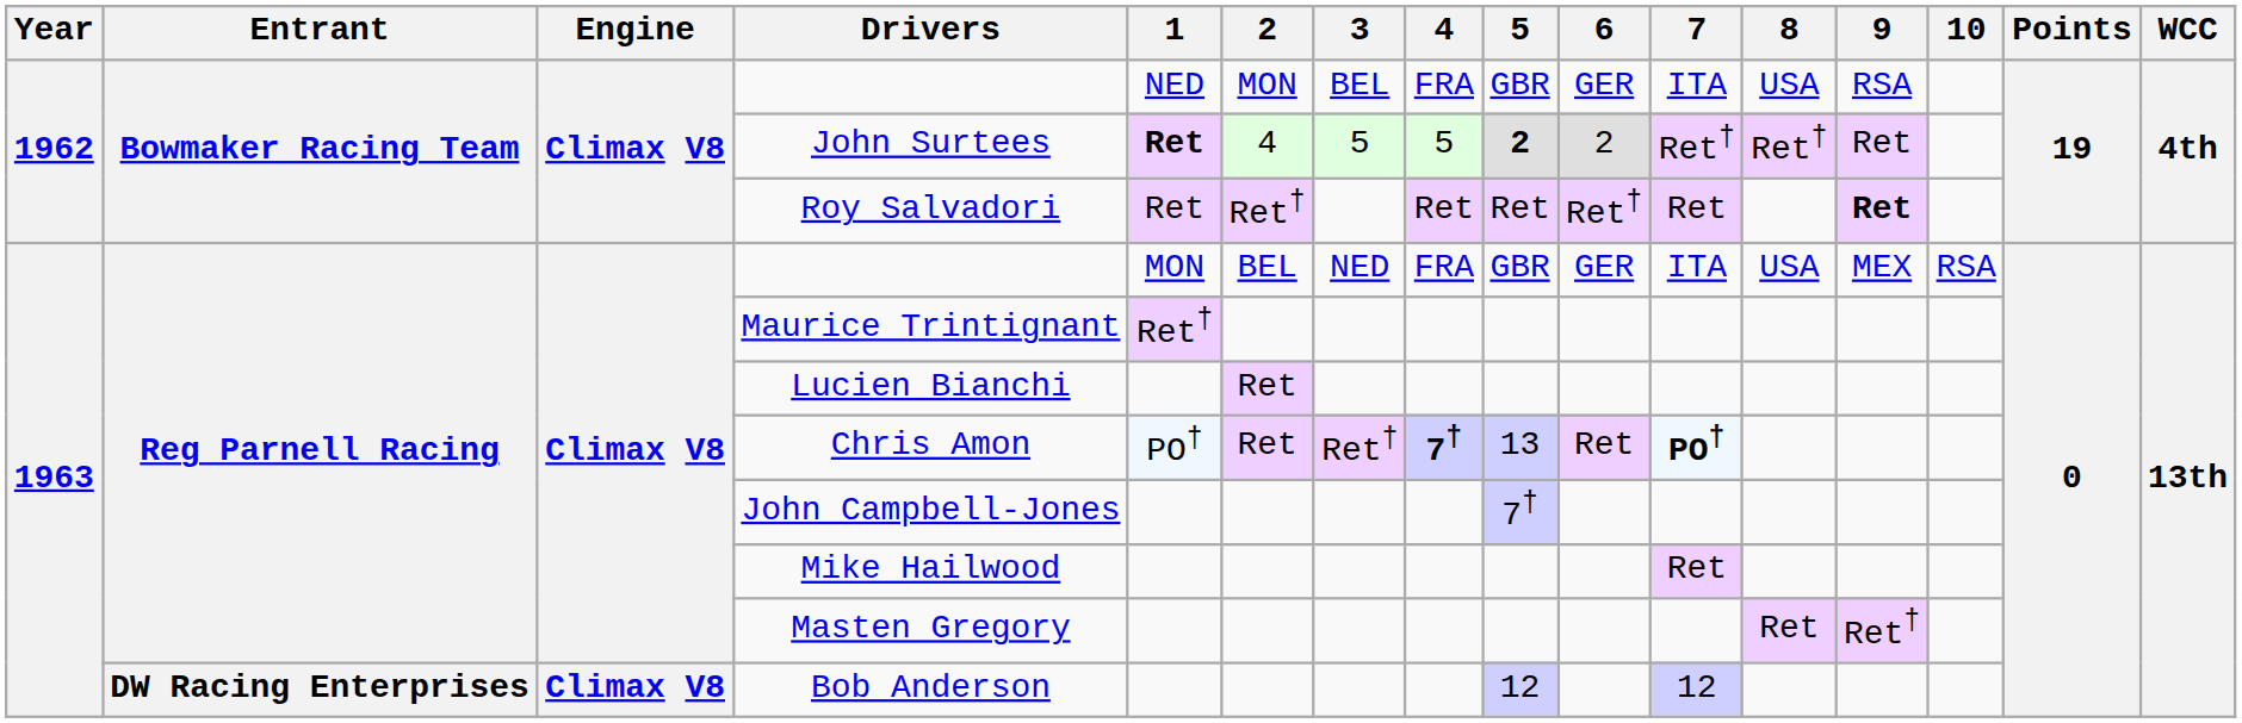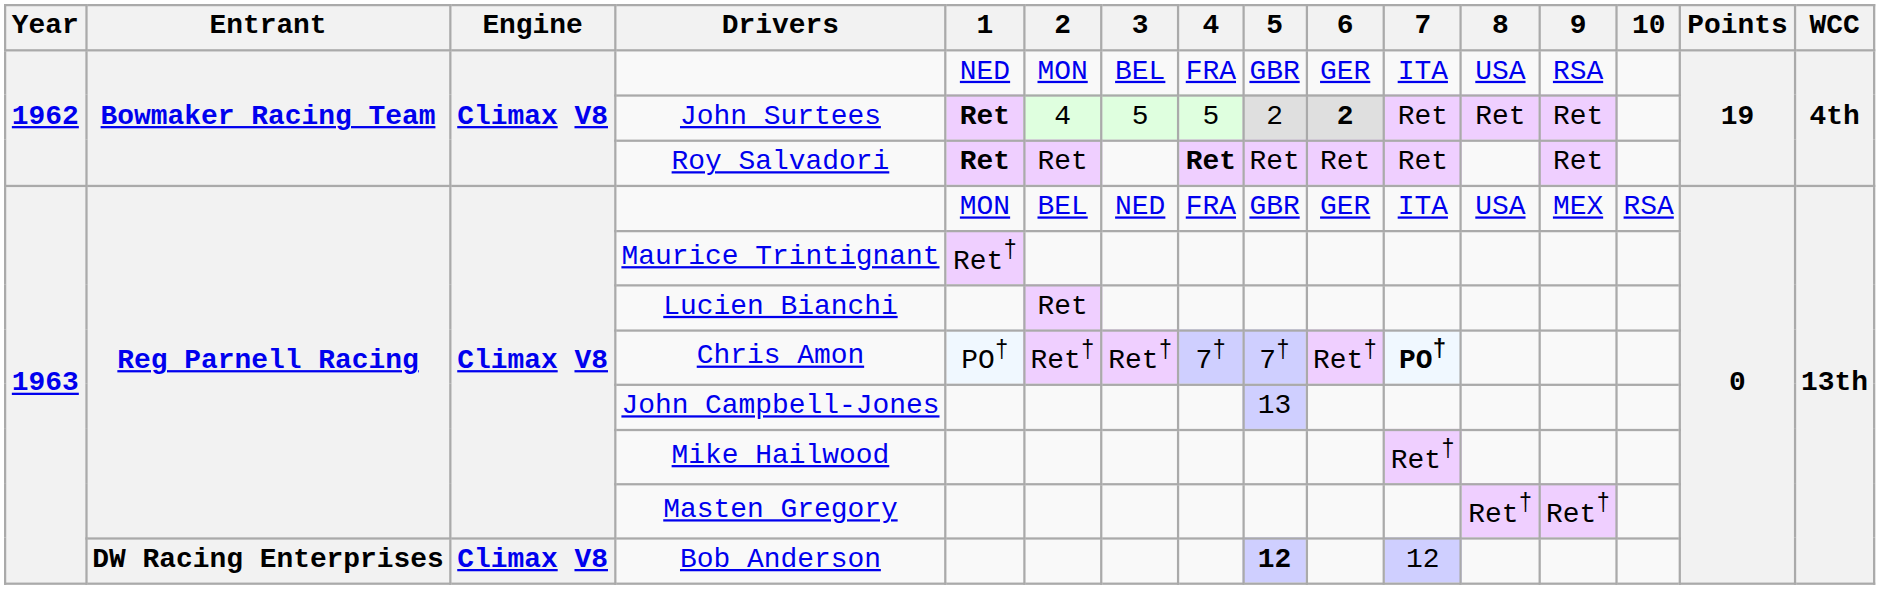 <table class="wikitable" style="text-align:center; font-size:95%">
 <tr>
 <th>Year</th>
 <th>Entrant</th>
 <th>Engine</th>
 <th>Drivers</th>
 <th>1</th>
 <th>2</th>
 <th>3</th>
 <th>4</th>
 <th>5</th>
 <th>6</th>
 <th>7</th>
 <th>8</th>
 <th>9</th>
 <th>10</th>
 <th>Points</th>
 <th>WCC</th>
 </tr>
 <tr>
 <th rowspan="3"><a href='#'>1962</a></th>
 <th rowspan="3"><a href='#'>Bowmaker Racing Team</a></th>
 <th rowspan="3"><a href='#'>Climax</a> <a href='#'>V8</a></th>
 <td></td>
 <td><a href='#'>NED</a></td>
 <td><a href='#'>MON</a></td>
 <td><a href='#'>BEL</a></td>
 <td><a href='#'>FRA</a></td>
 <td><a href='#'>GBR</a></td>
 <td><a href='#'>GER</a></td>
 <td><a href='#'>ITA</a></td>
 <td><a href='#'>USA</a></td>
 <td><a href='#'>RSA</a></td>
 <td></td>
 <th rowspan="3">19</th>
 <th rowspan="3">4th</th>
 </tr>
 <tr>
 <td><a href='#'>John Surtees</a></td>
 <td style="background:#EFCFFF;"><strong>Ret</strong></td>
 <td style="background:#DFFFDF;">4</td>
 <td style="background:#DFFFDF;">5</td>
 <td style="background:#DFFFDF;">5</td>
+<td style="background:#DFDFDF;">2</td>
 <td style="background:#DFDFDF;"><strong>2</strong></td>
-<td style="background:#DFDFDF;">2</td>
-<td style="background:#EFCFFF;">Ret<sup>†</sup></td>
-<td style="background:#EFCFFF;">Ret<sup>†</sup></td>
+<td style="background:#EFCFFF;">Ret</td>
+<td style="background:#EFCFFF;">Ret</td>
 <td style="background:#EFCFFF;">Ret</td>
 <td></td>
 </tr>
 <tr>
 <td><a href='#'>Roy Salvadori</a></td>
-<td style="background:#EFCFFF;">Ret</td>
-<td style="background:#EFCFFF;">Ret<sup>†</sup></td>
-<td></td>
-<td style="background:#EFCFFF;">Ret</td>
-<td style="background:#EFCFFF;">Ret</td>
-<td style="background:#EFCFFF;">Ret<sup>†</sup></td>
+<td style="background:#EFCFFF;"><strong>Ret</strong></td>
 <td style="background:#EFCFFF;">Ret</td>
 <td></td>
 <td style="background:#EFCFFF;"><strong>Ret</strong></td>
+<td style="background:#EFCFFF;">Ret</td>
+<td style="background:#EFCFFF;">Ret</td>
+<td style="background:#EFCFFF;">Ret</td>
+<td></td>
+<td style="background:#EFCFFF;">Ret</td>
 <td></td>
 </tr>
 <tr>
 <th rowspan="8"><a href='#'>1963</a></th>
 <th rowspan="7"><a href='#'>Reg Parnell Racing</a></th>
 <th rowspan="7"><a href='#'>Climax</a> <a href='#'>V8</a></th>
 <td></td>
 <td><a href='#'>MON</a></td>
 <td><a href='#'>BEL</a></td>
 <td><a href='#'>NED</a></td>
 <td><a href='#'>FRA</a></td>
 <td><a href='#'>GBR</a></td>
 <td><a href='#'>GER</a></td>
 <td><a href='#'>ITA</a></td>
 <td><a href='#'>USA</a></td>
 <td><a href='#'>MEX</a></td>
 <td><a href='#'>RSA</a></td>
 <th rowspan="8">0</th>
 <th rowspan="8">13th</th>
 </tr>
 <tr>
 <td><a href='#'>Maurice Trintignant</a></td>
 <td style="background:#EFCFFF;">Ret<sup>†</sup></td>
 <td></td>
 <td></td>
 <td></td>
 <td></td>
 <td></td>
 <td></td>
 <td></td>
 <td></td>
 <td></td>
 </tr>
 <tr>
 <td><a href='#'>Lucien Bianchi</a></td>
 <td></td>
 <td style="background:#EFCFFF;">Ret</td>
 <td></td>
 <td></td>
 <td></td>
 <td></td>
 <td></td>
 <td></td>
 <td></td>
 <td></td>
 </tr>
 <tr>
 <td><a href='#'>Chris Amon</a></td>
 <td style="background:#F0F8FF;">PO<sup>†</sup></td>
-<td style="background:#EFCFFF;">Ret</td>
 <td style="background:#EFCFFF;">Ret<sup>†</sup></td>
-<td style="background:#CFCFFF;"><strong>7<sup>†</sup></strong></td>
-<td style="background:#CFCFFF;">13</td>
-<td style="background:#EFCFFF;">Ret</td>
+<td style="background:#EFCFFF;">Ret<sup>†</sup></td>
+<td style="background:#CFCFFF;">7<sup>†</sup></td>
+<td style="background:#CFCFFF;">7<sup>†</sup></td>
+<td style="background:#EFCFFF;">Ret<sup>†</sup></td>
 <td style="background:#F0F8FF;"><strong>PO<sup>†</sup></strong></td>
 <td></td>
 <td></td>
 <td></td>
 </tr>
 <tr>
 <td><a href='#'>John Campbell-Jones</a></td>
 <td></td>
 <td></td>
 <td></td>
 <td></td>
-<td style="background:#CFCFFF;">7<sup>†</sup></td>
+<td style="background:#CFCFFF;">13</td>
 <td></td>
 <td></td>
 <td></td>
 <td></td>
 <td></td>
 </tr>
 <tr>
 <td><a href='#'>Mike Hailwood</a></td>
 <td></td>
 <td></td>
 <td></td>
 <td></td>
 <td></td>
 <td></td>
-<td style="background:#EFCFFF;">Ret</td>
+<td style="background:#EFCFFF;">Ret<sup>†</sup></td>
 <td></td>
 <td></td>
 <td></td>
 </tr>
 <tr>
 <td><a href='#'>Masten Gregory</a></td>
 <td></td>
 <td></td>
 <td></td>
 <td></td>
 <td></td>
 <td></td>
 <td></td>
-<td style="background:#EFCFFF;">Ret</td>
+<td style="background:#EFCFFF;">Ret<sup>†</sup></td>
 <td style="background:#EFCFFF;">Ret<sup>†</sup></td>
 <td></td>
 </tr>
 <tr>
 <th>DW Racing Enterprises</th>
 <th><a href='#'>Climax</a> <a href='#'>V8</a></th>
 <td><a href='#'>Bob Anderson</a></td>
 <td></td>
 <td></td>
 <td></td>
 <td></td>
-<td style="background:#CFCFFF;">12</td>
+<td style="background:#CFCFFF;"><strong>12</strong></td>
 <td></td>
 <td style="background:#CFCFFF;">12</td>
 <td></td>
 <td></td>
 <td></td>
 </tr>
 </table>
